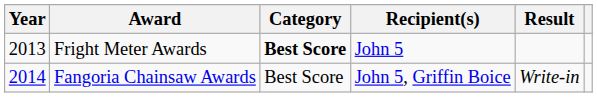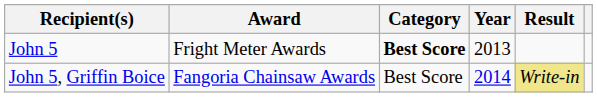 <table class="wikitable sortable plainrowheaders">
 <tr style="background:#ccc; text-align:center;">
-<th>Year</th>
+<th>Recipient(s)</th>
 <th>Award</th>
 <th>Category</th>
-<th>Recipient(s)</th>
+<th>Year</th>
 <th>Result</th>
 <th scope="col" class="unsortable"></th>
 </tr>
 <tr>
-<td>2013</td>
+<td><a href='#'>John 5</a></td>
 <td>Fright Meter Awards</td>
 <td><strong>Best Score</strong></td>
-<td><a href='#'>John 5</a></td>
+<td>2013</td>
 <td></td>
 <td style="text-align:center;"></td>
 </tr>
 <tr>
-<td><a href='#'>2014</a></td>
+<td><a href='#'>John 5</a>, <a href='#'>Griffin Boice</a></td>
 <td><a href='#'>Fangoria Chainsaw Awards</a></td>
 <td>Best Score</td>
-<td><a href='#'>John 5</a>, <a href='#'>Griffin Boice</a></td>
-<td style="text-align:center;"><em>Write-in</em></td>
+<td><a href='#'>2014</a></td>
+<td style="background: khaki; text-align:center;"><em>Write-in</em></td>
 <td style="text-align:center;"></td>
 </tr>
 </table>
